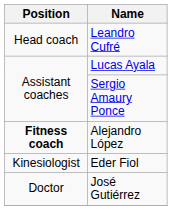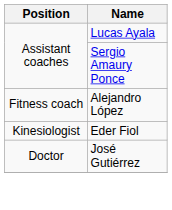 <table class="wikitable" style="text-align:center; font-size:100%; width:35%">
 <tr>
 <th>Position</th>
 <th>Name</th>
-</tr>
-<tr>
-<td>Head coach</td>
-<td align=left> <a href='#'>Leandro Cufré</a></td>
 </tr>
 <tr>
 <td rowspan=2>Assistant coaches</td>
 <td align=left> <a href='#'>Lucas Ayala</a></td>
 </tr>
 <tr>
 <td align=left> <a href='#'>Sergio Amaury Ponce</a></td>
 </tr>
 <tr>
-<td><strong>Fitness coach</strong></td>
+<td>Fitness coach</td>
 <td align=left> Alejandro López</td>
 </tr>
 <tr>
 <td>Kinesiologist</td>
 <td align=left> Eder Fiol</td>
 </tr>
 <tr>
 <td>Doctor</td>
 <td align=left> José Gutiérrez</td>
 </tr>
 <tr>
 </tr>
 </table>
